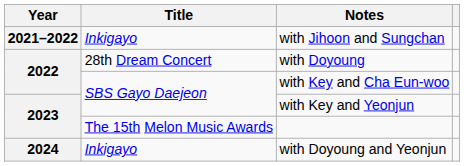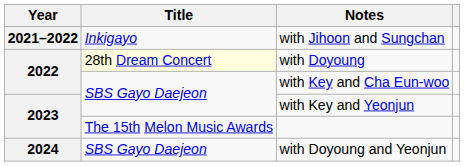 <table class="wikitable plainrowheaders sortable">
 <tr>
 <th scope="col">Year</th>
 <th scope="col">Title</th>
 <th scope="col">Notes</th>
 <th scope="col" class="unsortable"></th>
 </tr>
 <tr>
 <th scope="row">2021–2022</th>
 <td><em><a href='#'>Inkigayo</a></em></td>
 <td>with <a href='#'>Jihoon</a> and <a href='#'>Sungchan</a></td>
 <td style="text-align:center"></td>
 </tr>
 <tr>
 <th scope="row" rowspan="2">2022</th>
-<td>28th <a href='#'>Dream Concert</a></td>
+<td style="background: lightyellow;">28th <a href='#'>Dream Concert</a></td>
 <td>with <a href='#'>Doyoung</a></td>
 <td style="text-align:center"></td>
 </tr>
 <tr>
 <td rowspan="2"><em><a href='#'>SBS Gayo Daejeon</a></em></td>
 <td>with <a href='#'>Key</a> and <a href='#'>Cha Eun-woo</a></td>
 <td style="text-align:center"></td>
 </tr>
 <tr>
 <th scope="row" rowspan="2">2023</th>
 <td>with Key and <a href='#'>Yeonjun</a></td>
 <td style="text-align:center"></td>
 </tr>
 <tr>
 <td><a href='#'>The 15th</a> <a href='#'>Melon Music Awards</a></td>
 <td></td>
 <td style="text-align:center"></td>
 </tr>
 <tr>
 <th scope="row">2024</th>
-<td><em><a href='#'>Inkigayo</a></em></td>
+<td><em><a href='#'>SBS Gayo Daejeon</a></em></td>
 <td>with Doyoung and Yeonjun</td>
 <td style="text-align:center"></td>
 </tr>
 </table>
